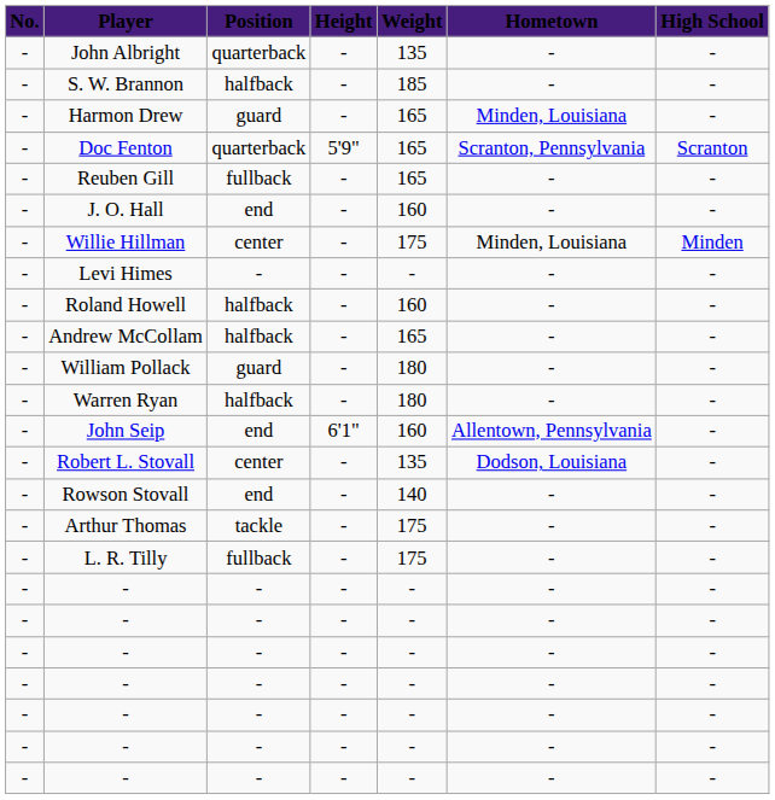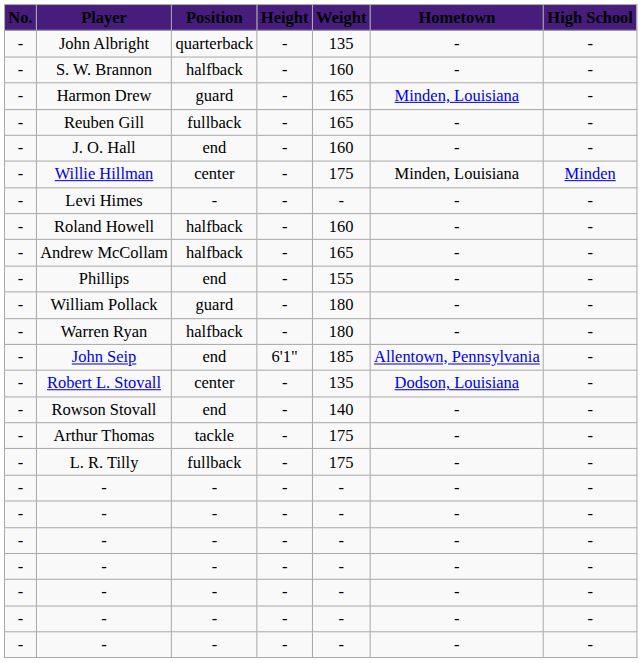 <table class="wikitable">
 <tr style="text-align:center;">
 <th style="background:#461d7c;" align="center"><span>No.</span></th>
 <th style="background:#461d7c;" align="center"><span>Player</span></th>
 <th style="background:#461d7c;" align="center"><span>Position</span></th>
 <th style="background:#461d7c;" align="center"><span>Height</span></th>
 <th style="background:#461d7c;" align="center"><span>Weight</span></th>
 <th style="background:#461d7c;" align="center"><span>Hometown</span></th>
 <th style="background:#461d7c;" align="center"><span>High School</span></th>
 </tr>
 <tr style="text-align:center;">
 <td>-</td>
 <td>John Albright</td>
 <td>quarterback</td>
 <td>-</td>
 <td>135</td>
 <td>-</td>
 <td>-</td>
 </tr>
 <tr style="text-align:center;">
 <td>-</td>
 <td>S. W. Brannon</td>
 <td>halfback</td>
 <td>-</td>
-<td>185</td>
+<td>160</td>
 <td>-</td>
 <td>-</td>
 </tr>
 <tr style="text-align:center;">
 <td>-</td>
 <td>Harmon Drew</td>
 <td>guard</td>
 <td>-</td>
 <td>165</td>
 <td><a href='#'>Minden, Louisiana</a></td>
 <td>-</td>
-</tr>
-<tr style="text-align:center;">
-<td>-</td>
-<td><a href='#'>Doc Fenton</a></td>
-<td>quarterback</td>
-<td>5'9"</td>
-<td>165</td>
-<td><a href='#'>Scranton, Pennsylvania</a></td>
-<td><a href='#'>Scranton</a></td>
 </tr>
 <tr style="text-align:center;">
 <td>-</td>
 <td>Reuben Gill</td>
 <td>fullback</td>
 <td>-</td>
 <td>165</td>
 <td>-</td>
 <td>-</td>
 </tr>
 <tr style="text-align:center;">
 <td>-</td>
 <td>J. O. Hall</td>
 <td>end</td>
 <td>-</td>
 <td>160</td>
 <td>-</td>
 <td>-</td>
 </tr>
 <tr style="text-align:center;">
 <td>-</td>
 <td><a href='#'>Willie Hillman</a></td>
 <td>center</td>
 <td>-</td>
 <td>175</td>
 <td>Minden, Louisiana</td>
 <td><a href='#'>Minden</a></td>
 </tr>
 <tr style="text-align:center;">
 <td>-</td>
 <td>Levi Himes</td>
 <td>-</td>
 <td>-</td>
 <td>-</td>
 <td>-</td>
 <td>-</td>
 </tr>
 <tr style="text-align:center;">
 <td>-</td>
 <td>Roland Howell</td>
 <td>halfback</td>
 <td>-</td>
 <td>160</td>
 <td>-</td>
 <td>-</td>
 </tr>
 <tr style="text-align:center;">
 <td>-</td>
 <td>Andrew McCollam</td>
 <td>halfback</td>
 <td>-</td>
 <td>165</td>
 <td>-</td>
 <td>-</td>
 </tr>
 <tr style="text-align:center;">
 <td>-</td>
+<td>Phillips</td>
+<td>end</td>
+<td>-</td>
+<td>155</td>
+<td>-</td>
+<td>-</td>
+</tr>
+<tr style="text-align:center;">
+<td>-</td>
 <td>William Pollack</td>
 <td>guard</td>
 <td>-</td>
 <td>180</td>
 <td>-</td>
 <td>-</td>
 </tr>
 <tr style="text-align:center;">
 <td>-</td>
 <td>Warren Ryan</td>
 <td>halfback</td>
 <td>-</td>
 <td>180</td>
 <td>-</td>
 <td>-</td>
 </tr>
 <tr style="text-align:center;">
 <td>-</td>
 <td><a href='#'>John Seip</a></td>
 <td>end</td>
 <td>6'1"</td>
-<td>160</td>
+<td>185</td>
 <td><a href='#'>Allentown, Pennsylvania</a></td>
 <td>-</td>
 </tr>
 <tr style="text-align:center;">
 <td>-</td>
 <td><a href='#'>Robert L. Stovall</a></td>
 <td>center</td>
 <td>-</td>
 <td>135</td>
 <td><a href='#'>Dodson, Louisiana</a></td>
 <td>-</td>
 </tr>
 <tr style="text-align:center;">
 <td>-</td>
 <td>Rowson Stovall</td>
 <td>end</td>
 <td>-</td>
 <td>140</td>
 <td>-</td>
 <td>-</td>
 </tr>
 <tr style="text-align:center;">
 <td>-</td>
 <td>Arthur Thomas</td>
 <td>tackle</td>
 <td>-</td>
 <td>175</td>
 <td>-</td>
 <td>-</td>
 </tr>
 <tr style="text-align:center;">
 <td>-</td>
 <td>L. R. Tilly</td>
 <td>fullback</td>
 <td>-</td>
 <td>175</td>
 <td>-</td>
 <td>-</td>
 </tr>
 <tr style="text-align:center;">
 <td>-</td>
 <td>-</td>
 <td>-</td>
 <td>-</td>
 <td>-</td>
 <td>-</td>
 <td>-</td>
 </tr>
 <tr style="text-align:center;">
 <td>-</td>
 <td>-</td>
 <td>-</td>
 <td>-</td>
 <td>-</td>
 <td>-</td>
 <td>-</td>
 </tr>
 <tr style="text-align:center;">
 <td>-</td>
 <td>-</td>
 <td>-</td>
 <td>-</td>
 <td>-</td>
 <td>-</td>
 <td>-</td>
 </tr>
 <tr style="text-align:center;">
 <td>-</td>
 <td>-</td>
 <td>-</td>
 <td>-</td>
 <td>-</td>
 <td>-</td>
 <td>-</td>
 </tr>
 <tr style="text-align:center;">
 <td>-</td>
 <td>-</td>
 <td>-</td>
 <td>-</td>
 <td>-</td>
 <td>-</td>
 <td>-</td>
 </tr>
 <tr style="text-align:center;">
 <td>-</td>
 <td>-</td>
 <td>-</td>
 <td>-</td>
 <td>-</td>
 <td>-</td>
 <td>-</td>
 </tr>
 <tr style="text-align:center;">
 <td>-</td>
 <td>-</td>
 <td>-</td>
 <td>-</td>
 <td>-</td>
 <td>-</td>
 <td>-</td>
 </tr>
 </table>
